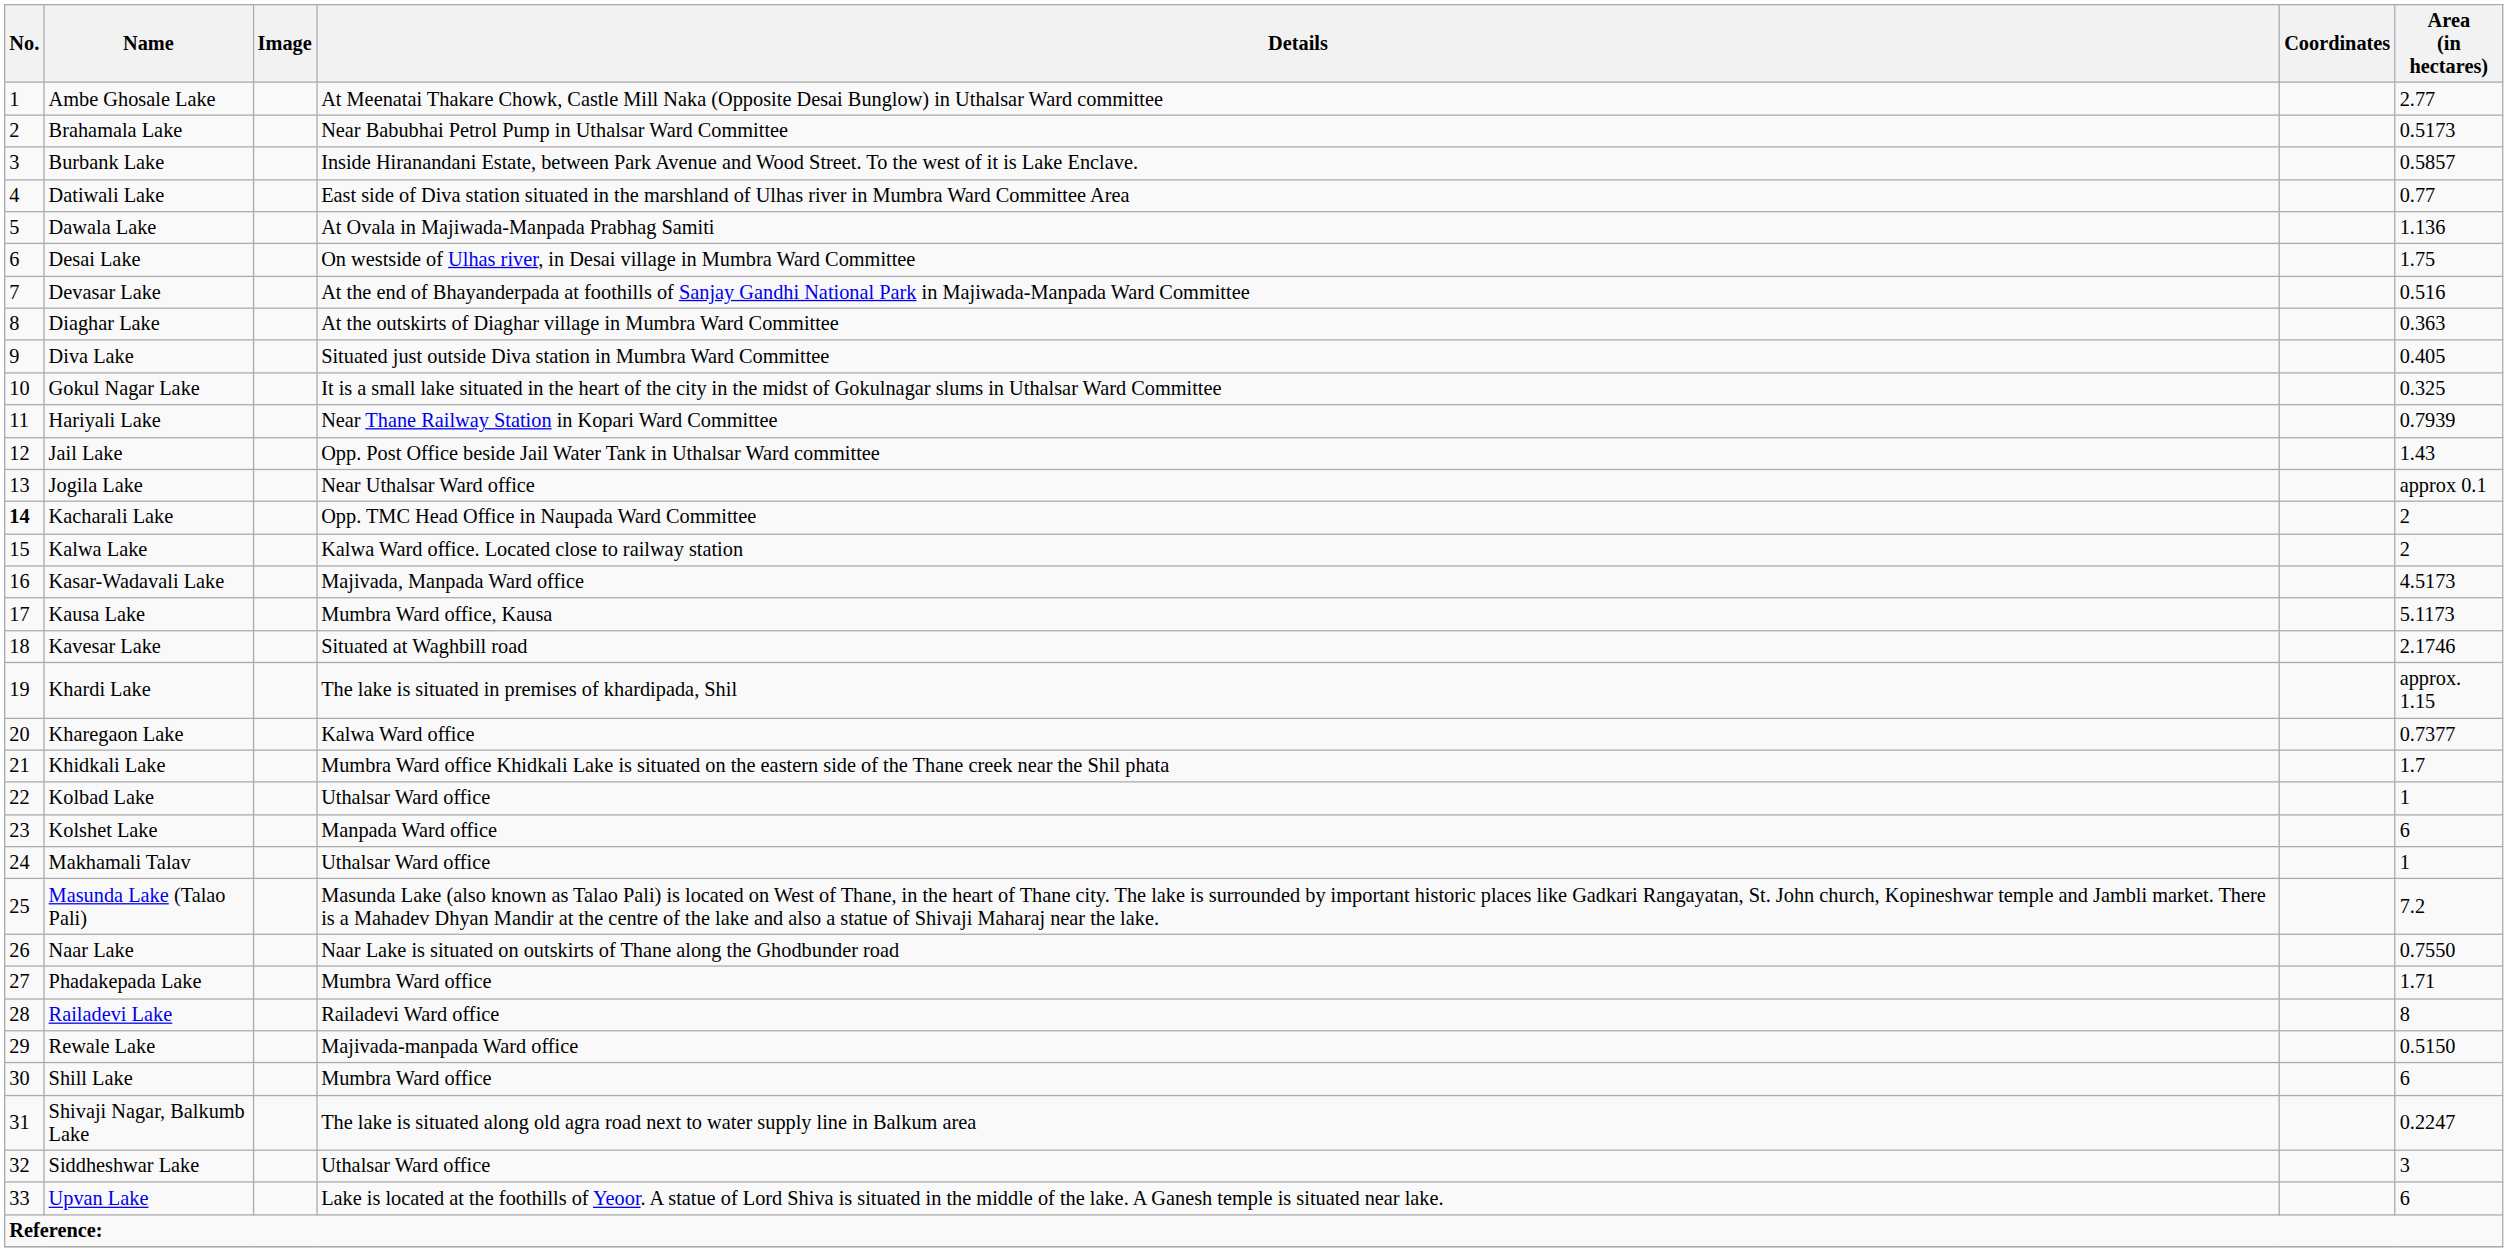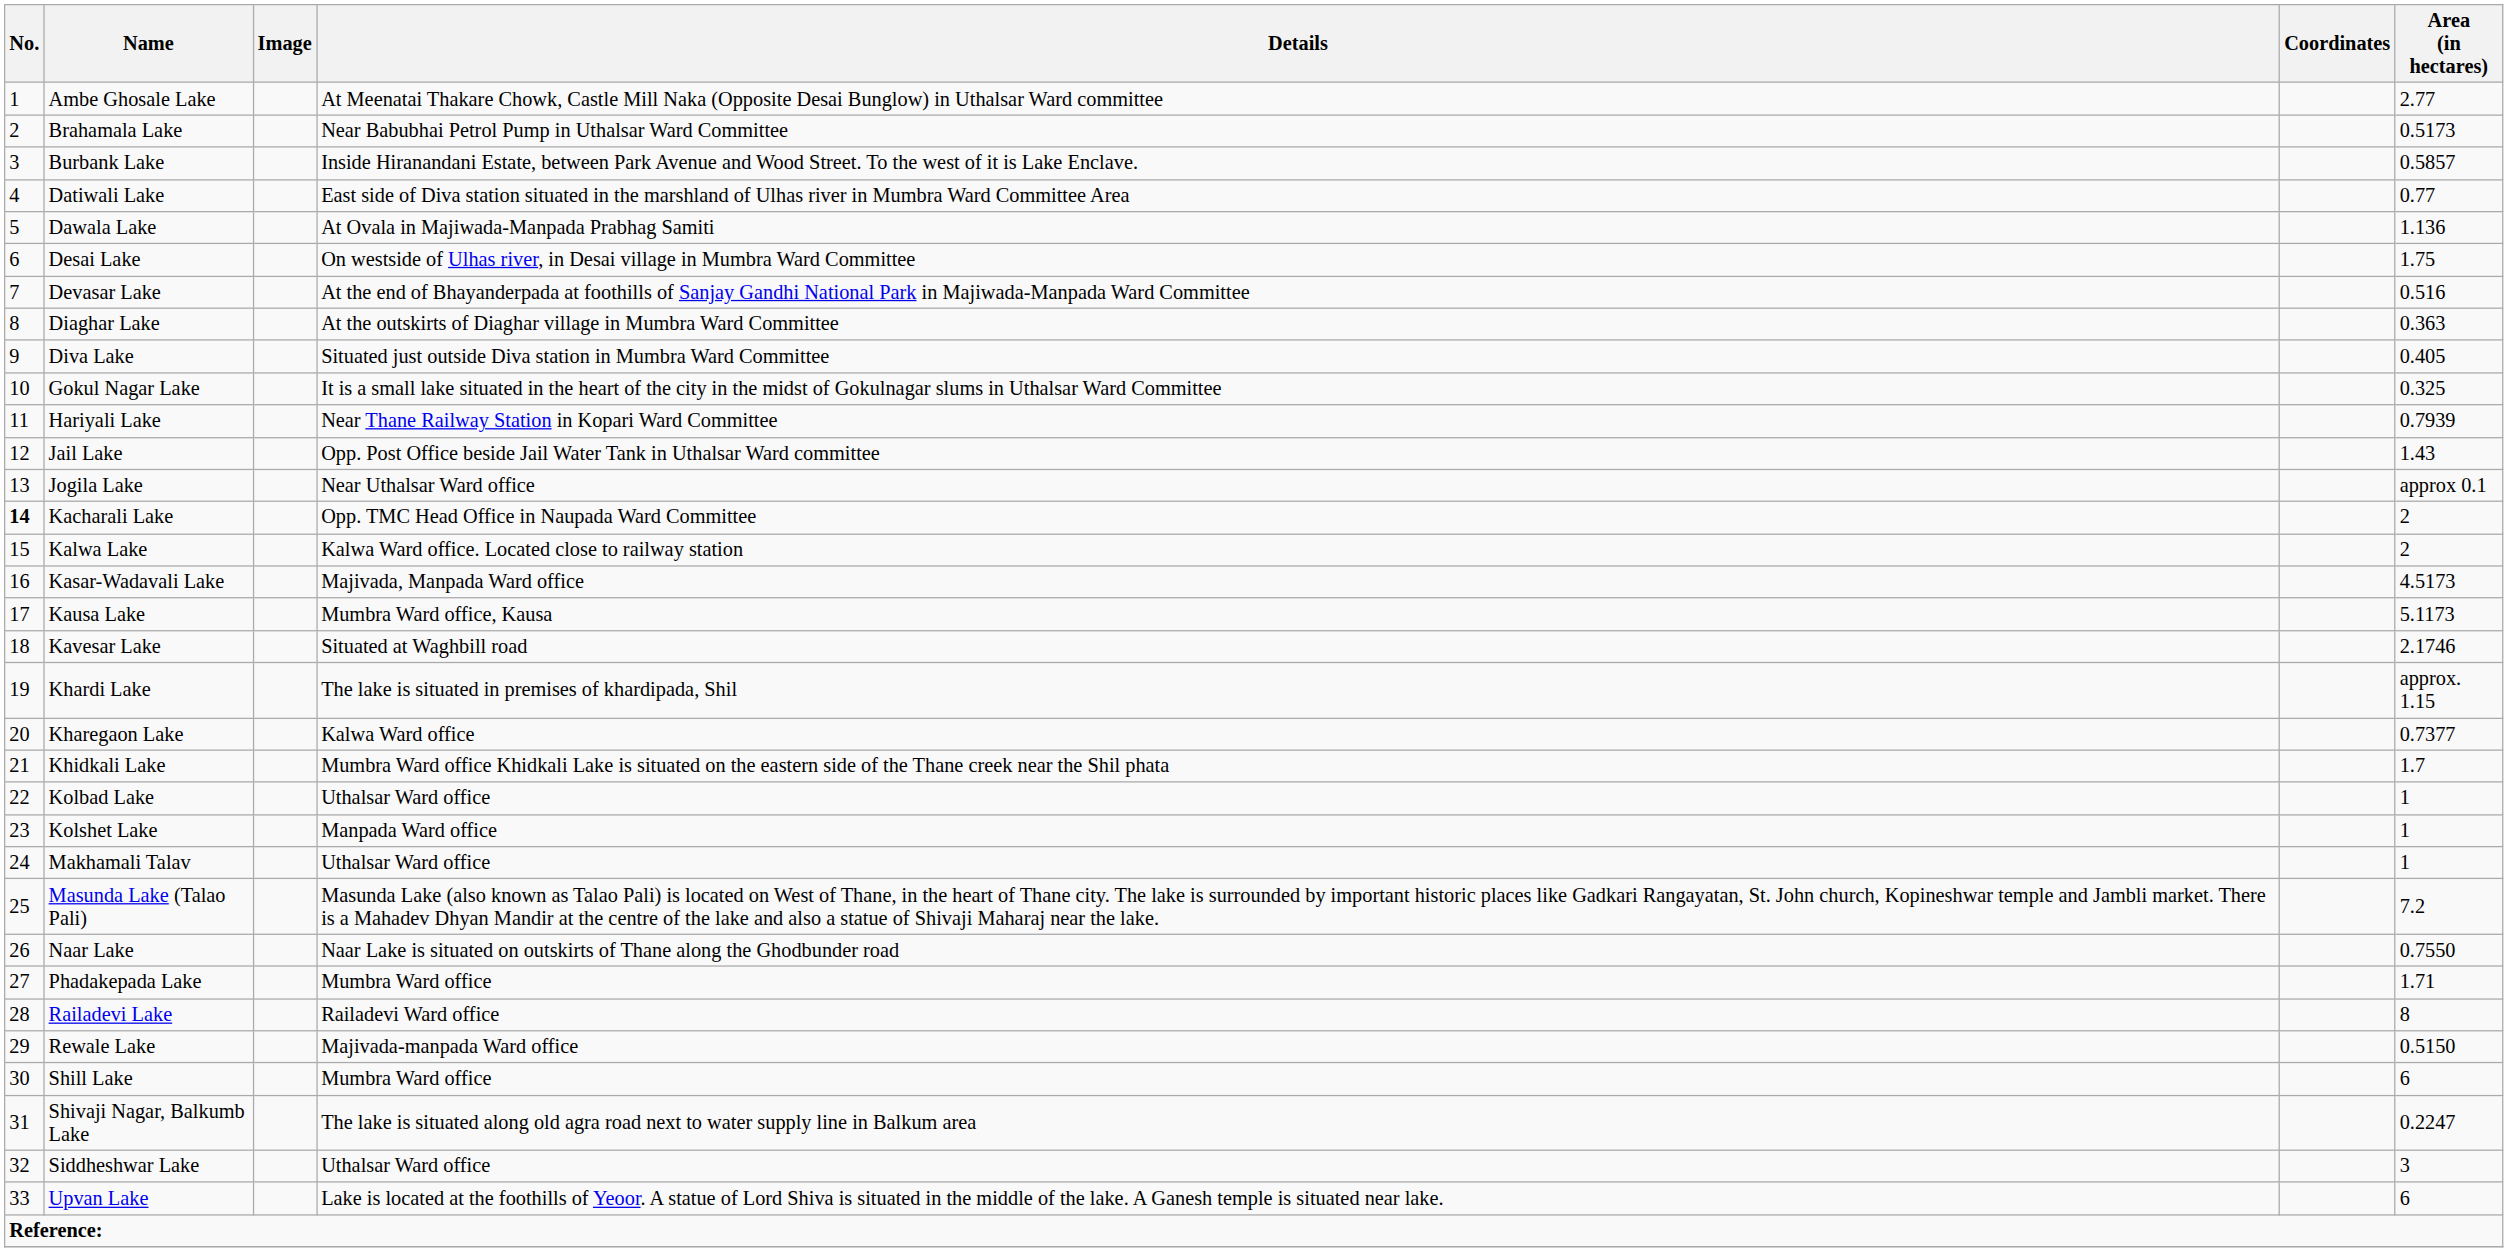 <table class="wikitable sortable">
 <tr>
 <th>No.</th>
 <th>Name</th>
 <th>Image</th>
 <th>Details</th>
 <th>Coordinates</th>
 <th>Area<br>(in hectares)</th>
 </tr>
 <tr>
 <td>1</td>
 <td>Ambe Ghosale Lake</td>
 <td></td>
 <td>At Meenatai Thakare Chowk, Castle Mill Naka (Opposite Desai Bunglow) in Uthalsar Ward committee</td>
 <td></td>
 <td>2.77</td>
 </tr>
 <tr>
 <td>2</td>
 <td>Brahamala Lake</td>
 <td></td>
 <td>Near Babubhai Petrol Pump in Uthalsar Ward Committee</td>
 <td></td>
 <td>0.5173</td>
 </tr>
 <tr>
 <td>3</td>
 <td>Burbank Lake</td>
 <td></td>
 <td>Inside Hiranandani Estate, between Park Avenue and Wood Street. To the west of it is Lake Enclave.</td>
 <td></td>
 <td>0.5857</td>
 </tr>
 <tr>
 <td>4</td>
 <td>Datiwali Lake</td>
 <td></td>
 <td>East side of Diva station situated in the marshland of Ulhas river in Mumbra Ward Committee Area</td>
 <td></td>
 <td>0.77</td>
 </tr>
 <tr>
 <td>5</td>
 <td>Dawala Lake</td>
 <td></td>
 <td>At Ovala in Majiwada-Manpada Prabhag Samiti</td>
 <td></td>
 <td>1.136</td>
 </tr>
 <tr>
 <td>6</td>
 <td>Desai Lake</td>
 <td></td>
 <td>On westside of <a href='#'>Ulhas river</a>, in Desai village in Mumbra Ward Committee</td>
 <td></td>
 <td>1.75</td>
 </tr>
 <tr>
 <td>7</td>
 <td>Devasar Lake</td>
 <td></td>
 <td>At the end of Bhayanderpada at foothills of <a href='#'>Sanjay Gandhi National Park</a> in Majiwada-Manpada Ward Committee</td>
 <td></td>
 <td>0.516</td>
 </tr>
 <tr>
 <td>8</td>
 <td>Diaghar Lake</td>
 <td></td>
 <td>At the outskirts of Diaghar village in Mumbra Ward Committee</td>
 <td></td>
 <td>0.363</td>
 </tr>
 <tr>
 <td>9</td>
 <td>Diva Lake</td>
 <td></td>
 <td>Situated just outside Diva station in Mumbra Ward Committee</td>
 <td></td>
 <td>0.405</td>
 </tr>
 <tr>
 <td>10</td>
 <td>Gokul Nagar Lake</td>
 <td></td>
 <td>It is a small lake situated in the heart of the city in the midst of Gokulnagar slums in Uthalsar Ward Committee</td>
 <td></td>
 <td>0.325</td>
 </tr>
 <tr>
 <td>11</td>
 <td>Hariyali Lake</td>
 <td></td>
 <td>Near <a href='#'>Thane Railway Station</a> in Kopari Ward Committee</td>
 <td></td>
 <td>0.7939</td>
 </tr>
 <tr>
 <td>12</td>
 <td>Jail Lake</td>
 <td></td>
 <td>Opp. Post Office beside Jail Water Tank in Uthalsar Ward committee</td>
 <td></td>
 <td>1.43</td>
 </tr>
 <tr>
 <td>13</td>
 <td>Jogila Lake</td>
 <td></td>
 <td>Near Uthalsar Ward office</td>
 <td></td>
 <td>approx 0.1</td>
 </tr>
 <tr>
 <td><strong>14</strong></td>
 <td>Kacharali Lake</td>
 <td></td>
 <td>Opp. TMC Head Office in Naupada Ward Committee</td>
 <td></td>
 <td>2</td>
 </tr>
 <tr>
 <td>15</td>
 <td>Kalwa Lake</td>
 <td></td>
 <td>Kalwa Ward office. Located close to railway station</td>
 <td></td>
 <td>2</td>
 </tr>
 <tr>
 <td>16</td>
 <td>Kasar-Wadavali Lake</td>
 <td></td>
 <td>Majivada, Manpada Ward office</td>
 <td></td>
 <td>4.5173</td>
 </tr>
 <tr>
 <td>17</td>
 <td>Kausa Lake</td>
 <td></td>
 <td>Mumbra Ward office, Kausa</td>
 <td></td>
 <td>5.1173</td>
 </tr>
 <tr>
 <td>18</td>
 <td>Kavesar Lake</td>
 <td></td>
 <td>Situated at Waghbill road</td>
 <td></td>
 <td>2.1746</td>
 </tr>
 <tr>
 <td>19</td>
 <td>Khardi Lake</td>
 <td></td>
 <td>The lake is situated in premises of khardipada, Shil</td>
 <td></td>
 <td>approx. 1.15</td>
 </tr>
 <tr>
 <td>20</td>
 <td>Kharegaon Lake</td>
 <td></td>
 <td>Kalwa Ward office</td>
 <td></td>
 <td>0.7377</td>
 </tr>
 <tr>
 <td>21</td>
 <td>Khidkali Lake</td>
 <td></td>
 <td>Mumbra Ward office Khidkali Lake is situated on the eastern side of the Thane creek near the Shil phata</td>
 <td></td>
 <td>1.7</td>
 </tr>
 <tr>
 <td>22</td>
 <td>Kolbad Lake</td>
 <td></td>
 <td>Uthalsar Ward office</td>
 <td></td>
 <td>1</td>
 </tr>
 <tr>
 <td>23</td>
 <td>Kolshet Lake</td>
 <td></td>
 <td>Manpada Ward office</td>
 <td></td>
-<td>6</td>
+<td>1</td>
 </tr>
 <tr>
 <td>24</td>
 <td>Makhamali Talav</td>
 <td></td>
 <td>Uthalsar Ward office</td>
 <td></td>
 <td>1</td>
 </tr>
 <tr>
 <td>25</td>
 <td><a href='#'>Masunda Lake</a> (Talao Pali)</td>
 <td></td>
 <td>Masunda Lake (also known as Talao Pali) is located on West of Thane, in the heart of Thane city. The lake is surrounded by important historic places like Gadkari Rangayatan, St. John church, Kopineshwar temple and Jambli market. There is a Mahadev Dhyan Mandir at the centre of the lake and also a statue of Shivaji Maharaj near the lake.</td>
 <td></td>
 <td>7.2</td>
 </tr>
 <tr>
 <td>26</td>
 <td>Naar Lake</td>
 <td></td>
 <td>Naar Lake is situated on outskirts of Thane along the Ghodbunder road</td>
 <td></td>
 <td>0.7550</td>
 </tr>
 <tr>
 <td>27</td>
 <td>Phadakepada Lake</td>
 <td></td>
 <td>Mumbra Ward office</td>
 <td></td>
 <td>1.71</td>
 </tr>
 <tr>
 <td>28</td>
 <td><a href='#'>Railadevi Lake</a></td>
 <td></td>
 <td>Railadevi Ward office</td>
 <td></td>
 <td>8</td>
 </tr>
 <tr>
 <td>29</td>
 <td>Rewale Lake</td>
 <td></td>
 <td>Majivada-manpada Ward office</td>
 <td></td>
 <td>0.5150</td>
 </tr>
 <tr>
 <td>30</td>
 <td>Shill Lake</td>
 <td></td>
 <td>Mumbra Ward office</td>
 <td></td>
 <td>6</td>
 </tr>
 <tr>
 <td>31</td>
 <td>Shivaji Nagar, Balkumb Lake</td>
 <td></td>
 <td>The lake is situated along old agra road next to water supply line in Balkum area</td>
 <td></td>
 <td>0.2247</td>
 </tr>
 <tr>
 <td>32</td>
 <td>Siddheshwar Lake</td>
 <td></td>
 <td>Uthalsar Ward office</td>
 <td></td>
 <td>3</td>
 </tr>
 <tr>
 <td>33</td>
 <td><a href='#'>Upvan Lake</a></td>
 <td></td>
 <td>Lake is located at the foothills of <a href='#'>Yeoor</a>. A statue of Lord Shiva is situated in the middle of the lake. A Ganesh temple is situated near lake.</td>
 <td></td>
 <td>6</td>
 </tr>
 <tr>
 <td colspan="6"><strong>Reference:</strong></td>
 </tr>
 <tr>
 </tr>
 </table>
